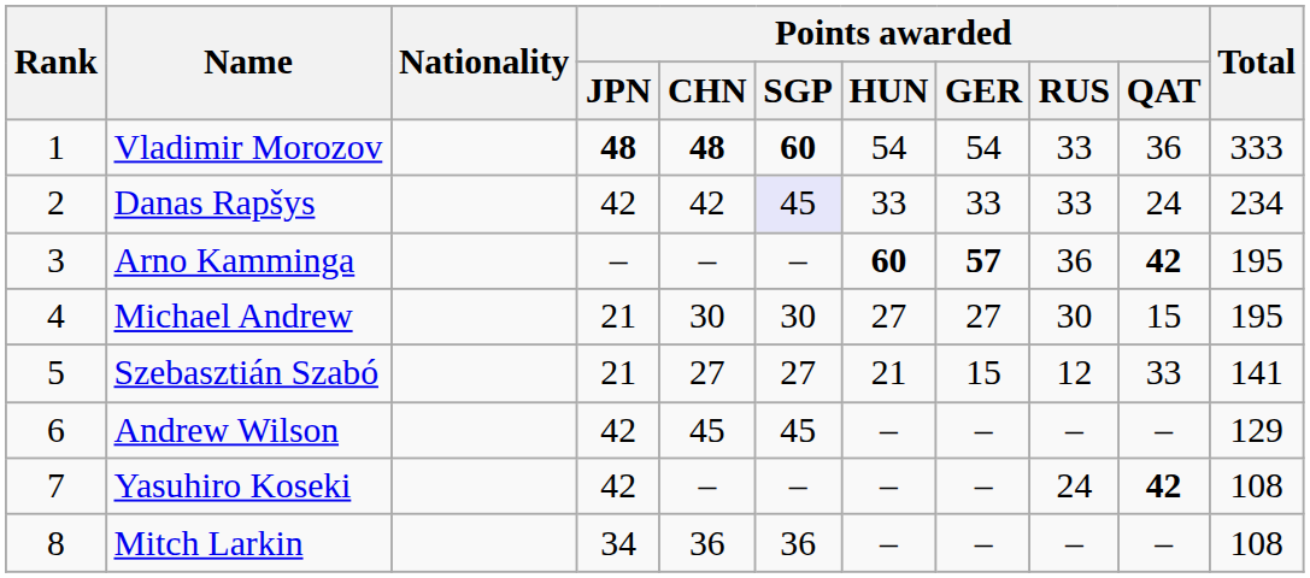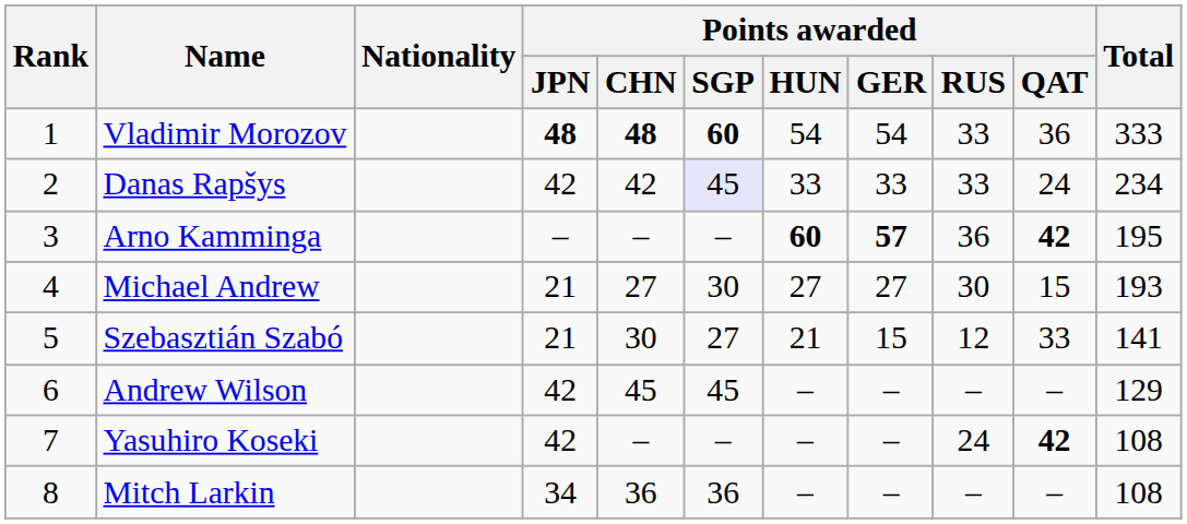 <table class="wikitable" style="text-align:center;">
 <tr>
 <th rowspan="2">Rank</th>
 <th rowspan="2">Name</th>
 <th rowspan="2">Nationality</th>
 <th colspan="7">Points awarded</th>
 <th rowspan="2">Total</th>
 </tr>
 <tr>
 <th>JPN</th>
 <th>CHN</th>
 <th>SGP</th>
 <th>HUN</th>
 <th>GER</th>
 <th>RUS</th>
 <th>QAT</th>
 </tr>
 <tr>
 <td>1</td>
 <td align=left><a href='#'>Vladimir Morozov</a></td>
 <td align=left></td>
 <td><strong>48</strong></td>
 <td><strong>48</strong></td>
 <td><strong>60</strong></td>
 <td>54</td>
 <td>54</td>
 <td>33</td>
 <td>36</td>
 <td>333</td>
 </tr>
 <tr>
 <td>2</td>
 <td align=left><a href='#'>Danas Rapšys</a></td>
 <td align=left></td>
 <td>42</td>
 <td>42</td>
 <td style="background: lavender;">45</td>
 <td>33</td>
 <td>33</td>
 <td>33</td>
 <td>24</td>
 <td>234</td>
 </tr>
 <tr>
 <td>3</td>
 <td align=left><a href='#'>Arno Kamminga</a></td>
 <td align=left></td>
 <td>–</td>
 <td>–</td>
 <td>–</td>
 <td><strong>60</strong></td>
 <td><strong>57</strong></td>
 <td>36</td>
 <td><strong>42</strong></td>
 <td>195</td>
 </tr>
 <tr>
 <td>4</td>
 <td align=left><a href='#'>Michael Andrew</a></td>
 <td align=left></td>
 <td>21</td>
-<td>30</td>
+<td>27</td>
 <td>30</td>
 <td>27</td>
 <td>27</td>
 <td>30</td>
 <td>15</td>
-<td>195</td>
+<td>193</td>
 </tr>
 <tr>
 <td>5</td>
 <td align=left><a href='#'>Szebasztián Szabó</a></td>
 <td align=left></td>
 <td>21</td>
-<td>27</td>
+<td>30</td>
 <td>27</td>
 <td>21</td>
 <td>15</td>
 <td>12</td>
 <td>33</td>
 <td>141</td>
 </tr>
 <tr>
 <td>6</td>
 <td align=left><a href='#'>Andrew Wilson</a></td>
 <td align=left></td>
 <td>42</td>
 <td>45</td>
 <td>45</td>
 <td>–</td>
 <td>–</td>
 <td>–</td>
 <td>–</td>
 <td>129</td>
 </tr>
 <tr>
 <td>7</td>
 <td align=left><a href='#'>Yasuhiro Koseki</a></td>
 <td align=left></td>
 <td>42</td>
 <td>–</td>
 <td>–</td>
 <td>–</td>
 <td>–</td>
 <td>24</td>
 <td><strong>42</strong></td>
 <td>108</td>
 </tr>
 <tr>
 <td>8</td>
 <td align=left><a href='#'>Mitch Larkin</a></td>
 <td align=left></td>
 <td>34</td>
 <td>36</td>
 <td>36</td>
 <td>–</td>
 <td>–</td>
 <td>–</td>
 <td>–</td>
 <td>108</td>
 </tr>
 </table>
